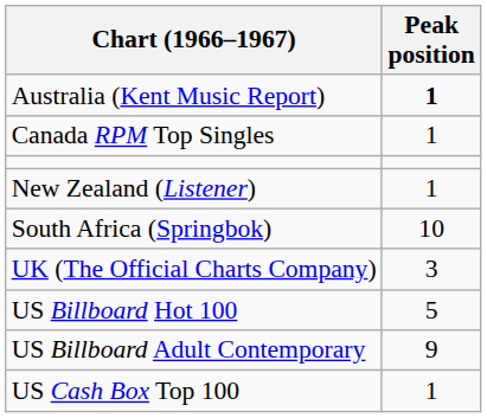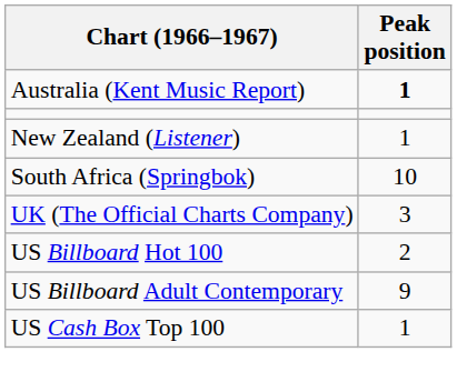 <table class="wikitable sortable">
 <tr>
 <th align="left">Chart (1966–1967)</th>
 <th align="left">Peak<br>position</th>
 </tr>
 <tr>
 <td>Australia (<a href='#'>Kent Music Report</a>)</td>
 <td style="text-align:center;"><strong>1</strong></td>
-</tr>
-<tr>
-<td>Canada <em><a href='#'>RPM</a></em> Top Singles</td>
-<td style="text-align:center;">1</td>
 </tr>
 <tr>
 <td></td>
 </tr>
 <tr>
 <td>New Zealand (<em><a href='#'>Listener</a></em>)</td>
 <td style="text-align:center;">1</td>
 </tr>
 <tr>
 <td>South Africa (<a href='#'>Springbok</a>)</td>
 <td align="center">10</td>
 </tr>
 <tr>
 <td><a href='#'>UK</a> (<a href='#'>The Official Charts Company</a>)</td>
 <td style="text-align:center;">3</td>
 </tr>
 <tr>
 <td>US <em><a href='#'>Billboard</a></em> <a href='#'>Hot 100</a></td>
-<td style="text-align:center;">5</td>
+<td style="text-align:center;">2</td>
 </tr>
 <tr>
 <td>US <em>Billboard</em> <a href='#'>Adult Contemporary</a></td>
 <td style="text-align:center;">9</td>
 </tr>
 <tr>
 <td>US <em><a href='#'>Cash Box</a></em> Top 100</td>
 <td style="text-align:center;">1</td>
 </tr>
 </table>
